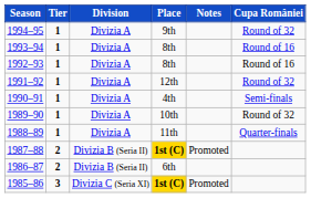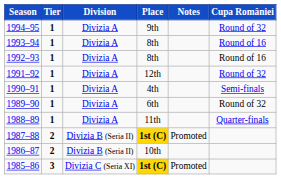 <table class="wikitable" style="text-align:center; font-size:90%">
 <tr>
 <th style="background:#124cc7;color:#ffffff;border:1px solid #0d2f86;">Season</th>
 <th style="background:#124cc7;color:#ffffff;border:1px solid #0d2f86;">Tier</th>
 <th style="background:#124cc7;color:#ffffff;border:1px solid #0d2f86;">Division</th>
 <th style="background:#124cc7;color:#ffffff;border:1px solid #0d2f86;">Place</th>
 <th style="background:#124cc7;color:#ffffff;border:1px solid #0d2f86;">Notes</th>
 <th style="background:#124cc7;color:#ffffff;border:1px solid #0d2f86;">Cupa României</th>
 </tr>
 <tr>
 <td><a href='#'>1994–95</a></td>
 <td><strong>1</strong></td>
 <td><a href='#'>Divizia A</a></td>
 <td>9th</td>
 <td></td>
 <td><a href='#'>Round of 32</a></td>
 </tr>
 <tr>
 <td><a href='#'>1993–94</a></td>
 <td><strong>1</strong></td>
 <td><a href='#'>Divizia A</a></td>
 <td>8th</td>
 <td></td>
 <td><a href='#'>Round of 16</a></td>
 </tr>
 <tr>
 <td><a href='#'>1992–93</a></td>
 <td><strong>1</strong></td>
 <td><a href='#'>Divizia A</a></td>
 <td>8th</td>
 <td></td>
 <td>Round of 16</td>
 </tr>
 <tr>
 <td><a href='#'>1991–92</a></td>
 <td><strong>1</strong></td>
 <td><a href='#'>Divizia A</a></td>
 <td>12th</td>
 <td></td>
 <td><a href='#'>Round of 32</a></td>
 </tr>
 <tr>
 <td><a href='#'>1990–91</a></td>
 <td><strong>1</strong></td>
 <td><a href='#'>Divizia A</a></td>
 <td>4th</td>
 <td></td>
 <td><a href='#'>Semi-finals</a></td>
 </tr>
 <tr>
 <td><a href='#'>1989–90</a></td>
 <td><strong>1</strong></td>
 <td><a href='#'>Divizia A</a></td>
-<td>10th</td>
+<td>6th</td>
 <td></td>
 <td>Round of 32</td>
 </tr>
 <tr>
 <td><a href='#'>1988–89</a></td>
 <td><strong>1</strong></td>
 <td><a href='#'>Divizia A</a></td>
 <td>11th</td>
 <td></td>
 <td><a href='#'>Quarter-finals</a></td>
 </tr>
 <tr>
 <td><a href='#'>1987–88</a></td>
 <td><strong>2</strong></td>
 <td><a href='#'>Divizia B</a> <small>(Seria II)</small></td>
 <td align=center bgcolor=gold><strong>1st (C)</strong></td>
 <td>Promoted</td>
 <td></td>
 </tr>
 <tr>
 <td><a href='#'>1986–87</a></td>
 <td><strong>2</strong></td>
 <td><a href='#'>Divizia B</a> <small>(Seria II)</small></td>
-<td>6th</td>
+<td>10th</td>
 <td></td>
 <td></td>
 </tr>
 <tr>
 <td><a href='#'>1985–86</a></td>
 <td><strong>3</strong></td>
 <td><a href='#'>Divizia C</a> <small>(Seria XI)</small></td>
 <td align=center bgcolor=gold><strong>1st (C)</strong></td>
 <td>Promoted</td>
 <td></td>
 </tr>
 </table>
